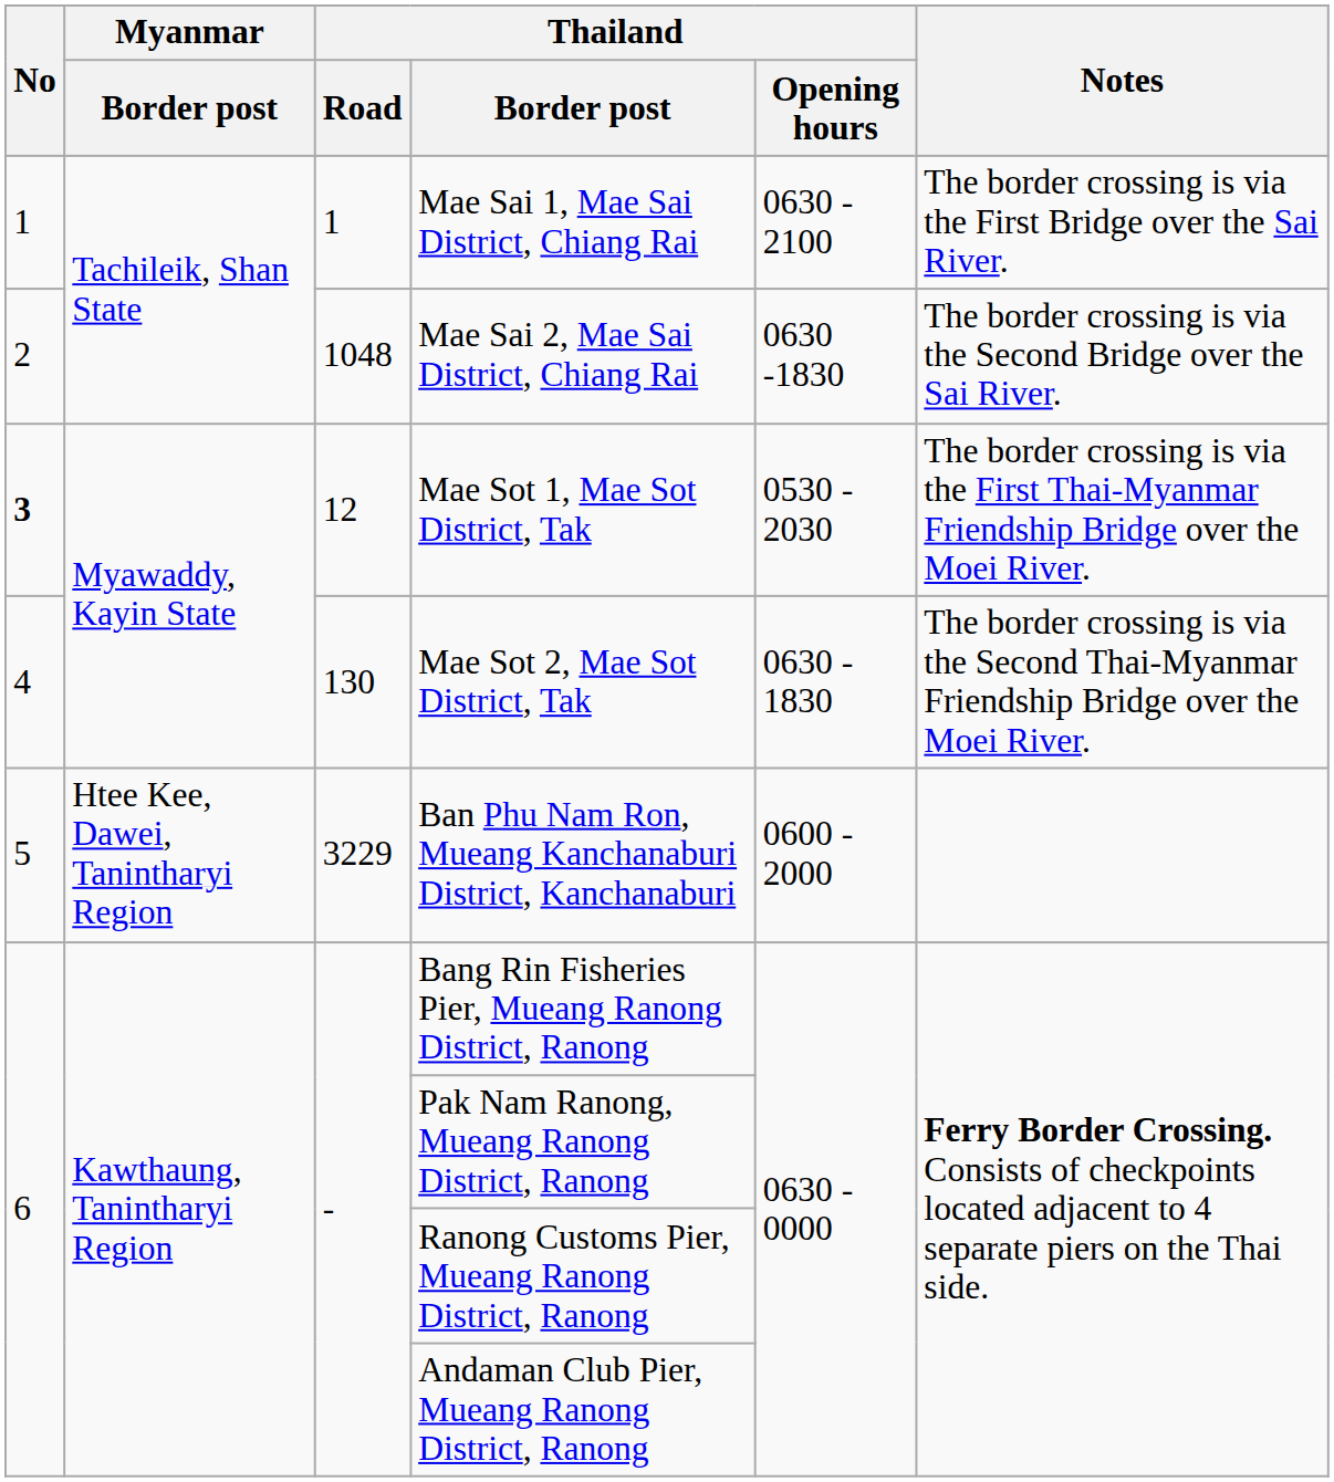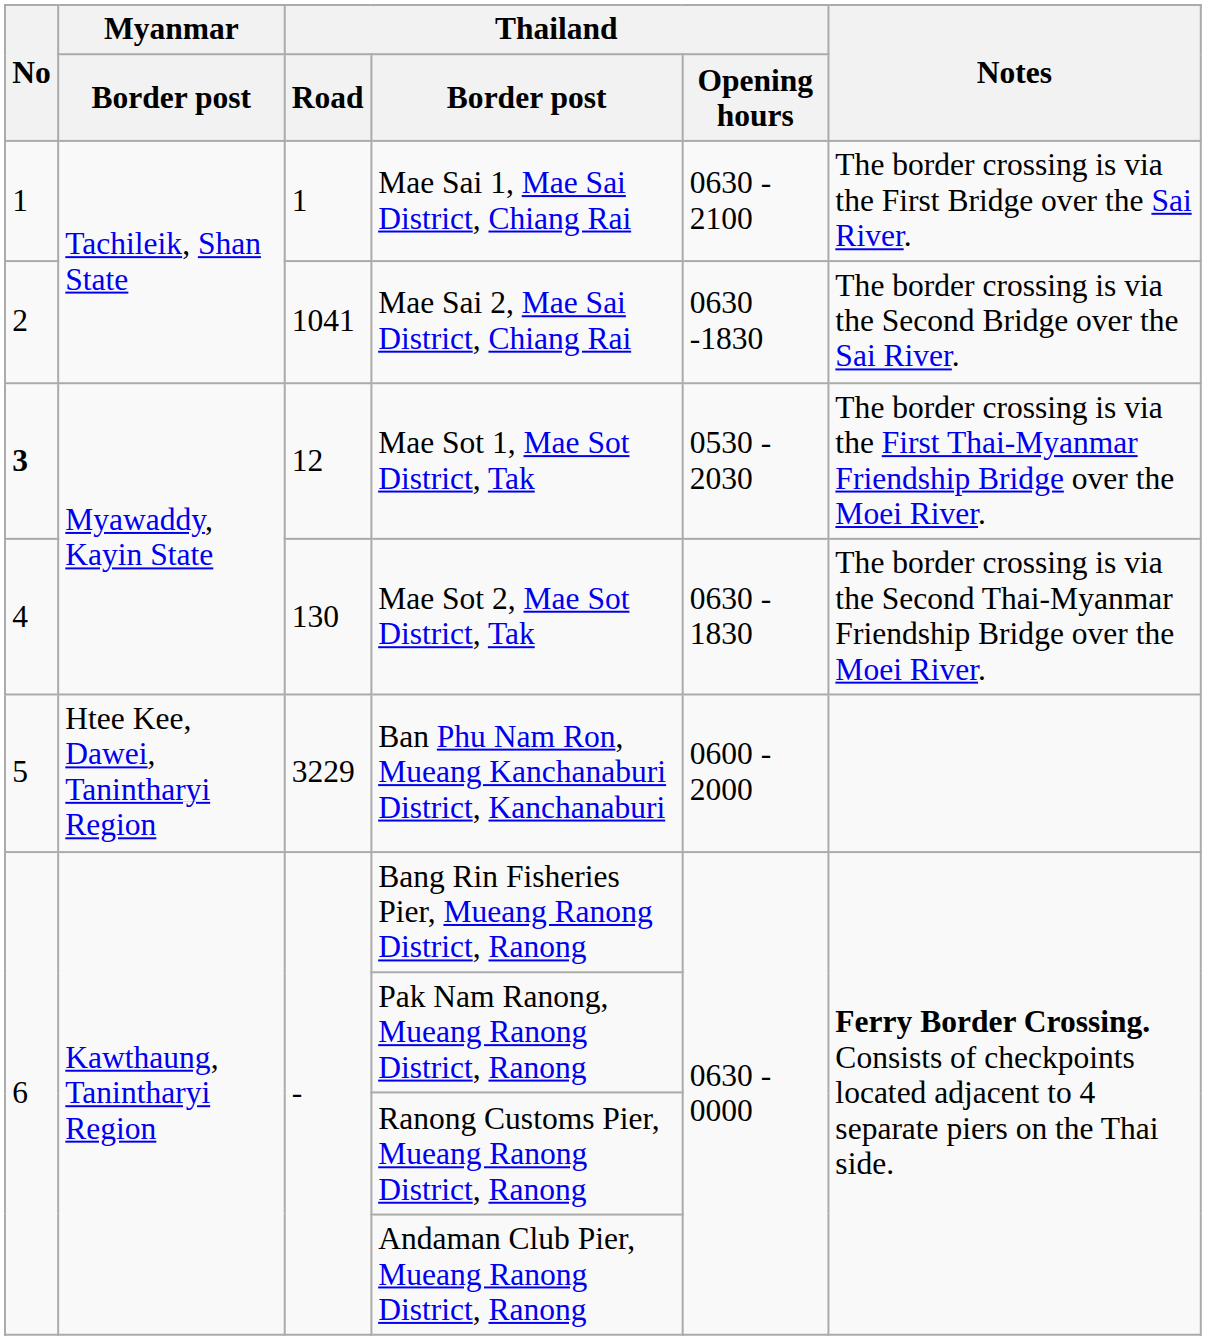 <table class="wikitable">
 <tr>
 <th rowspan="2">No</th>
 <th>Myanmar</th>
 <th colspan="3">Thailand</th>
 <th rowspan="2">Notes</th>
 </tr>
 <tr>
 <th>Border post</th>
 <th>Road</th>
 <th>Border post</th>
 <th>Opening hours</th>
 </tr>
 <tr>
 <td>1</td>
 <td rowspan="2"><a href='#'>Tachileik</a>, <a href='#'>Shan State</a></td>
 <td>1</td>
 <td>Mae Sai 1, <a href='#'>Mae Sai District</a>, <a href='#'>Chiang Rai</a></td>
 <td>0630 - 2100</td>
 <td>The border crossing is via the First Bridge over the <a href='#'>Sai River</a>.</td>
 </tr>
 <tr>
 <td>2</td>
-<td>1048</td>
+<td>1041</td>
 <td>Mae Sai 2, <a href='#'>Mae Sai District</a>, <a href='#'>Chiang Rai</a></td>
 <td>0630 -1830</td>
 <td>The border crossing is via the Second Bridge over the <a href='#'>Sai River</a>.</td>
 </tr>
 <tr>
 <td><strong>3</strong></td>
 <td rowspan="2"><a href='#'>Myawaddy</a>, <a href='#'>Kayin State</a></td>
 <td>12</td>
 <td>Mae Sot 1, <a href='#'>Mae Sot District</a>, <a href='#'>Tak</a></td>
 <td>0530 - 2030</td>
 <td>The border crossing is via the <a href='#'>First Thai-Myanmar Friendship Bridge</a> over the <a href='#'>Moei River</a>.</td>
 </tr>
 <tr>
 <td>4</td>
 <td>130</td>
 <td>Mae Sot 2, <a href='#'>Mae Sot District</a>, <a href='#'>Tak</a></td>
 <td>0630 - 1830</td>
 <td>The border crossing is via the Second Thai-Myanmar Friendship Bridge over the <a href='#'>Moei River</a>.</td>
 </tr>
 <tr>
 <td>5</td>
 <td>Htee Kee, <a href='#'>Dawei</a>, <a href='#'>Tanintharyi Region</a></td>
 <td>3229</td>
 <td>Ban <a href='#'>Phu Nam Ron</a>, <a href='#'>Mueang Kanchanaburi District</a>, <a href='#'>Kanchanaburi</a></td>
 <td>0600 - 2000</td>
 <td></td>
 </tr>
 <tr>
 <td rowspan="4">6</td>
 <td rowspan="4"><a href='#'>Kawthaung</a>, <a href='#'>Tanintharyi Region</a></td>
 <td rowspan="4">-</td>
 <td>Bang Rin Fisheries Pier, <a href='#'>Mueang Ranong District</a>, <a href='#'>Ranong</a></td>
 <td rowspan="4">0630 - 0000</td>
 <td rowspan="4"><strong>Ferry Border Crossing.</strong> Consists of checkpoints located adjacent to 4 separate piers on the Thai side.</td>
 </tr>
 <tr>
 <td>Pak Nam Ranong, <a href='#'>Mueang Ranong District</a>, <a href='#'>Ranong</a></td>
 </tr>
 <tr>
 <td>Ranong Customs Pier, <a href='#'>Mueang Ranong District</a>, <a href='#'>Ranong</a></td>
 </tr>
 <tr>
 <td>Andaman Club Pier, <a href='#'>Mueang Ranong District</a>, <a href='#'>Ranong</a></td>
 </tr>
 </table>
